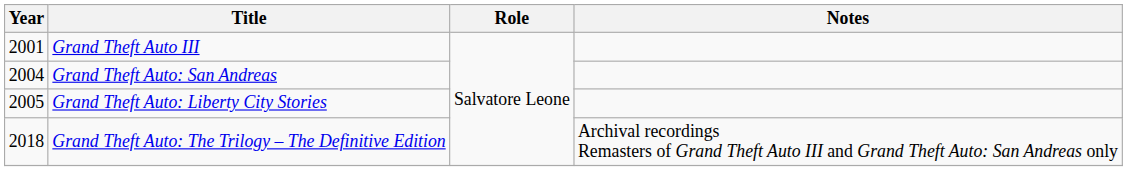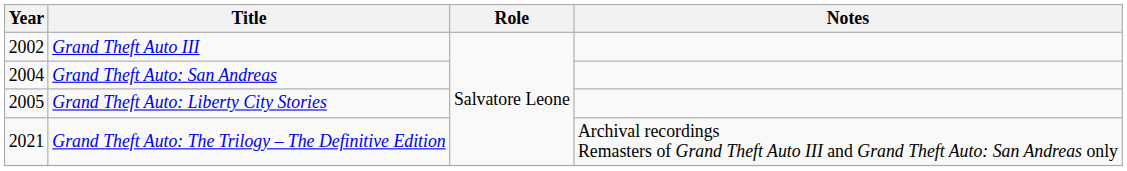 <table class="wikitable plainrowheaders sortable">
 <tr>
 <th>Year</th>
 <th>Title</th>
 <th>Role</th>
 <th>Notes</th>
 </tr>
 <tr>
-<td>2001</td>
+<td>2002</td>
 <td><em><a href='#'>Grand Theft Auto III</a></em></td>
 <td rowspan="4">Salvatore Leone</td>
 <td></td>
 </tr>
 <tr>
 <td>2004</td>
 <td><em><a href='#'>Grand Theft Auto: San Andreas</a></em></td>
 <td></td>
 </tr>
 <tr>
 <td>2005</td>
 <td><em><a href='#'>Grand Theft Auto: Liberty City Stories</a></em></td>
 <td></td>
 </tr>
 <tr>
-<td>2018</td>
+<td>2021</td>
 <td><em><a href='#'>Grand Theft Auto: The Trilogy – The Definitive Edition</a></em></td>
 <td>Archival recordings<br>Remasters of <em>Grand Theft Auto III</em> and <em>Grand Theft Auto: San Andreas</em> only</td>
 </tr>
 <tr>
 </tr>
 </table>
